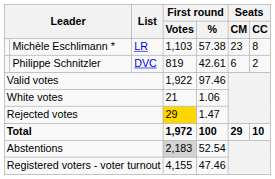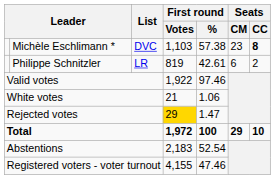 <table class="wikitable">
 <tr>
 <th colspan="2" rowspan="2">Leader</th>
 <th rowspan="2">List</th>
 <th colspan="2">First round</th>
 <th colspan="2">Seats</th>
 </tr>
 <tr>
 <th>Votes</th>
 <th>%</th>
 <th>CM</th>
 <th>CC</th>
 </tr>
 <tr>
 <td bgcolor=></td>
 <td>Michèle Eschlimann *</td>
-<td><a href='#'>LR</a></td>
+<td><a href='#'>DVC</a></td>
 <td>1,103</td>
 <td>57.38</td>
 <td>23</td>
-<td>8</td>
+<td><strong>8</strong></td>
 </tr>
 <tr>
 <td bgcolor=></td>
 <td>Philippe Schnitzler</td>
-<td><a href='#'>DVC</a></td>
+<td><a href='#'>LR</a></td>
 <td>819</td>
 <td>42.61</td>
 <td>6</td>
 <td>2</td>
 </tr>
 <tr>
 <td colspan="3">Valid votes</td>
 <td>1,922</td>
 <td>97.46</td>
 <th colspan="2" rowspan="3"></th>
 </tr>
 <tr>
 <td colspan="3">White votes</td>
 <td>21</td>
 <td>1.06</td>
 </tr>
 <tr>
 <td colspan="3">Rejected votes</td>
 <td style="background: gold;">29</td>
 <td>1.47</td>
 </tr>
 <tr>
 <td colspan="3"><strong>Total</strong></td>
 <td><strong>1,972</strong></td>
 <td><strong>100</strong></td>
 <td><strong>29</strong></td>
 <td><strong>10</strong></td>
 </tr>
 <tr>
 <td colspan="3">Abstentions</td>
-<td style="background: lightgrey;">2,183</td>
+<td>2,183</td>
 <td>52.54</td>
 <th colspan="2" rowspan="2"></th>
 </tr>
 <tr>
 <td colspan="3">Registered voters - voter turnout</td>
 <td>4,155</td>
 <td>47.46</td>
 </tr>
 </table>
